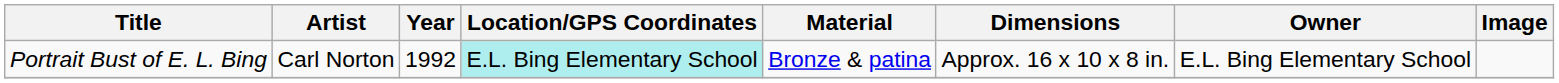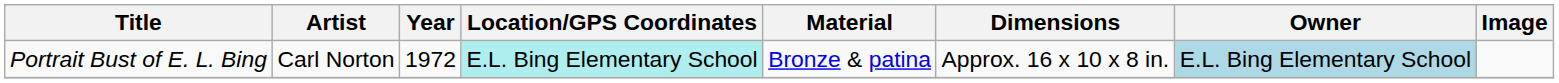 <table class="wikitable sortable">
 <tr>
 <th>Title</th>
 <th>Artist</th>
 <th>Year</th>
 <th>Location/GPS Coordinates</th>
 <th>Material</th>
 <th>Dimensions</th>
 <th>Owner</th>
 <th>Image</th>
 </tr>
 <tr>
 <td><em>Portrait Bust of E. L. Bing</em></td>
 <td>Carl Norton</td>
-<td>1992</td>
+<td>1972</td>
 <td style="background: paleturquoise;">E.L. Bing Elementary School</td>
 <td><a href='#'>Bronze</a> & <a href='#'>patina</a></td>
 <td>Approx. 16 x 10 x 8 in.</td>
-<td>E.L. Bing Elementary School</td>
+<td style="background: lightblue;">E.L. Bing Elementary School</td>
 <td></td>
 </tr>
 <tr>
 </tr>
 </table>
